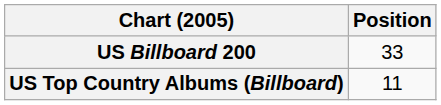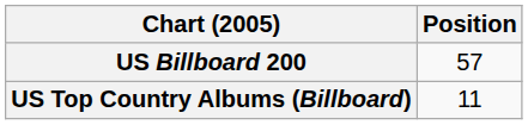 <table class="wikitable sortable plainrowheaders" style="text-align:center">
 <tr>
 <th scope="col">Chart (2005)</th>
 <th scope="col">Position</th>
 </tr>
 <tr>
 <th scope="row">US <em>Billboard</em> 200</th>
-<td>33</td>
+<td>57</td>
 </tr>
 <tr>
 <th scope="row">US Top Country Albums (<em>Billboard</em>)</th>
 <td>11</td>
 </tr>
 </table>
